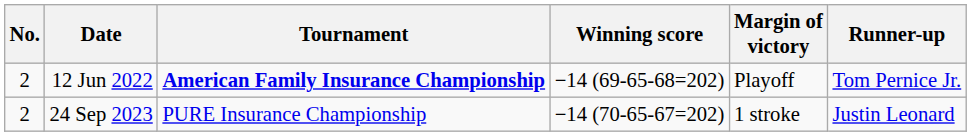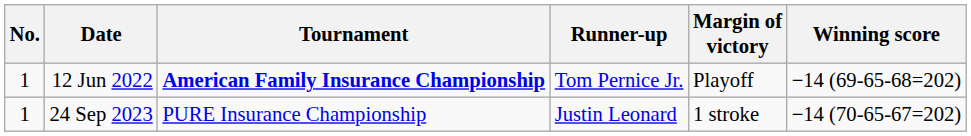 <table class="wikitable" style="font-size:95%;">
 <tr>
 <th>No.</th>
 <th>Date</th>
 <th>Tournament</th>
+<th>Runner-up</th>
+<th>Margin of<br>victory</th>
 <th>Winning score</th>
-<th>Margin of<br>victory</th>
-<th>Runner-up</th>
 </tr>
 <tr>
-<td align=center>2</td>
+<td align=center>1</td>
 <td align=right>12 Jun <a href='#'>2022</a></td>
 <td><strong><a href='#'>American Family Insurance Championship</a></strong></td>
+<td> <a href='#'>Tom Pernice Jr.</a></td>
+<td>Playoff</td>
 <td>−14 (69-65-68=202)</td>
-<td>Playoff</td>
-<td> <a href='#'>Tom Pernice Jr.</a></td>
 </tr>
 <tr>
-<td align=center>2</td>
+<td align=center>1</td>
 <td align=right>24 Sep <a href='#'>2023</a></td>
 <td><a href='#'>PURE Insurance Championship</a></td>
+<td> <a href='#'>Justin Leonard</a></td>
+<td>1 stroke</td>
 <td>−14 (70-65-67=202)</td>
-<td>1 stroke</td>
-<td> <a href='#'>Justin Leonard</a></td>
 </tr>
 </table>
